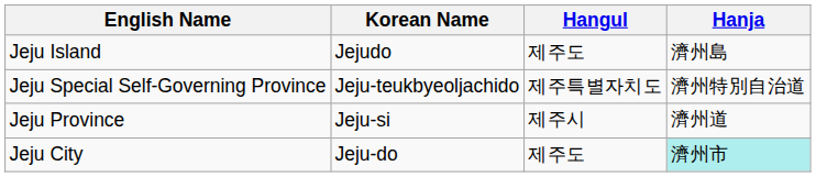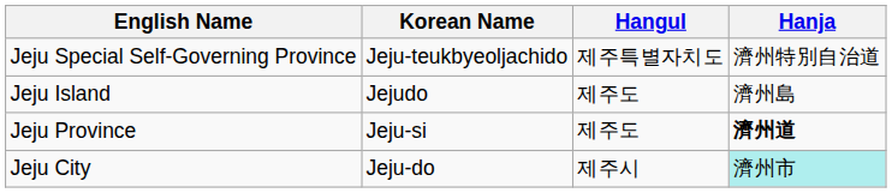 <table class="wikitable">
 <tr>
 <th>English Name</th>
 <th>Korean Name</th>
 <th><a href='#'>Hangul</a></th>
 <th><a href='#'>Hanja</a></th>
 </tr>
 <tr>
+<td>Jeju Special Self-Governing Province</td>
+<td>Jeju-teukbyeoljachido</td>
+<td>제주특별자치도</td>
+<td>濟州特別自治道</td>
+</tr>
+<tr>
 <td>Jeju Island</td>
 <td>Jejudo</td>
 <td>제주도</td>
 <td>濟州島</td>
 </tr>
 <tr>
-<td>Jeju Special Self-Governing Province</td>
-<td>Jeju-teukbyeoljachido</td>
-<td>제주특별자치도</td>
-<td>濟州特別自治道</td>
-</tr>
-<tr>
 <td>Jeju Province</td>
 <td>Jeju-si</td>
-<td>제주시</td>
-<td>濟州道</td>
+<td>제주도</td>
+<td><strong>濟州道</strong></td>
 </tr>
 <tr>
 <td>Jeju City</td>
 <td>Jeju-do</td>
-<td>제주도</td>
+<td>제주시</td>
 <td style="background: paleturquoise;">濟州市</td>
 </tr>
 </table>
